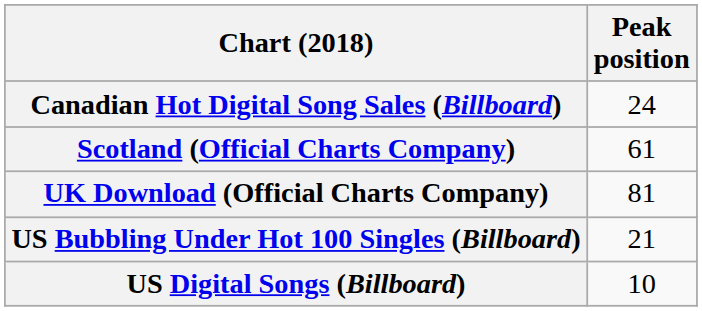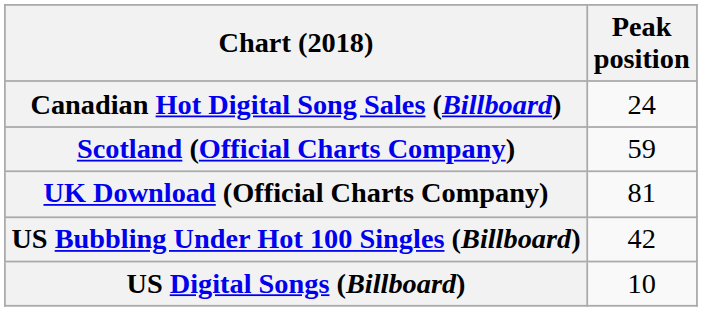 <table class="wikitable sortable plainrowheaders" style="text-align:center">
 <tr>
 <th>Chart (2018)</th>
 <th>Peak<br>position</th>
 </tr>
 <tr>
 <th scope="row">Canadian <a href='#'>Hot Digital Song Sales</a> (<em><a href='#'>Billboard</a></em>)</th>
 <td>24</td>
 </tr>
 <tr>
 <th scope="row"><a href='#'>Scotland</a> (<a href='#'>Official Charts Company</a>)</th>
-<td>61</td>
+<td>59</td>
 </tr>
 <tr>
 <th scope="row"><a href='#'>UK Download</a> (Official Charts Company)</th>
 <td>81</td>
 </tr>
 <tr>
 <th scope="row">US <a href='#'>Bubbling Under Hot 100 Singles</a> (<em>Billboard</em>)</th>
-<td>21</td>
+<td>42</td>
 </tr>
 <tr>
 <th scope="row">US <a href='#'>Digital Songs</a> (<em>Billboard</em>)</th>
 <td>10</td>
 </tr>
 </table>
